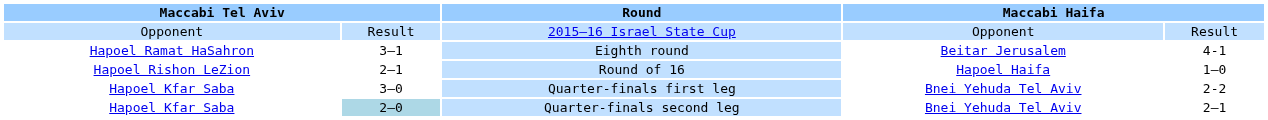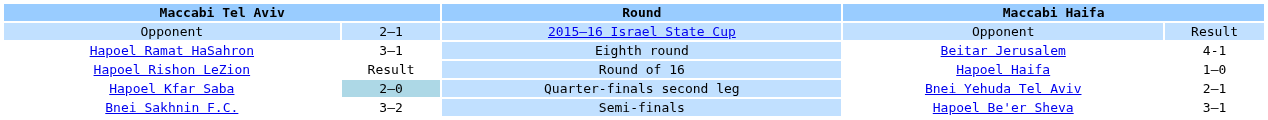 <table width="100%" style="text-align:center">
 <tr valign=top bgcolor=#99ccff>
 <th colspan=2 style="width:1*">Maccabi Tel Aviv</th>
 <th>Round</th>
 <th colspan=2 style="width:1*">Maccabi Haifa</th>
 </tr>
 <tr valign=top bgcolor=#c1e0ff>
 <td>Opponent</td>
-<td>Result</td>
+<td>2–1</td>
 <td bgcolor=#c1e0ff><a href='#'>2015–16 Israel State Cup</a></td>
 <td>Opponent</td>
 <td>Result</td>
 </tr>
 <tr>
 <td><a href='#'>Hapoel Ramat HaSahron</a></td>
 <td>3–1</td>
 <td bgcolor=#c1e0ff>Eighth round</td>
 <td><a href='#'>Beitar Jerusalem</a></td>
 <td>4-1</td>
 </tr>
 <tr>
 <td><a href='#'>Hapoel Rishon LeZion</a></td>
-<td>2–1</td>
+<td>Result</td>
 <td bgcolor=#c1e0ff>Round of 16</td>
 <td><a href='#'>Hapoel Haifa</a></td>
 <td>1–0</td>
-</tr>
-<tr>
-<td><a href='#'>Hapoel Kfar Saba</a></td>
-<td>3–0</td>
-<td bgcolor=#c1e0ff>Quarter-finals first leg</td>
-<td><a href='#'>Bnei Yehuda Tel Aviv</a></td>
-<td>2-2</td>
 </tr>
 <tr>
 <td><a href='#'>Hapoel Kfar Saba</a></td>
 <td style="background: lightblue;">2–0</td>
 <td bgcolor=#c1e0ff>Quarter-finals second leg</td>
 <td><a href='#'>Bnei Yehuda Tel Aviv</a></td>
 <td>2–1</td>
 </tr>
 <tr>
+<td><a href='#'>Bnei Sakhnin F.C.</a></td>
+<td>3–2</td>
+<td bgcolor=#c1e0ff>Semi-finals</td>
+<td><a href='#'>Hapoel Be'er Sheva</a></td>
+<td>3–1</td>
+</tr>
+<tr>
 </tr>
 </table>
